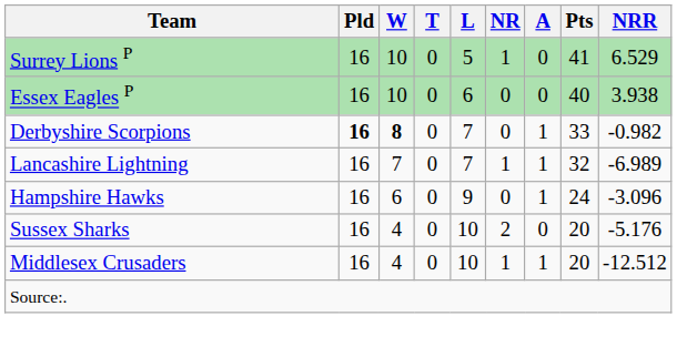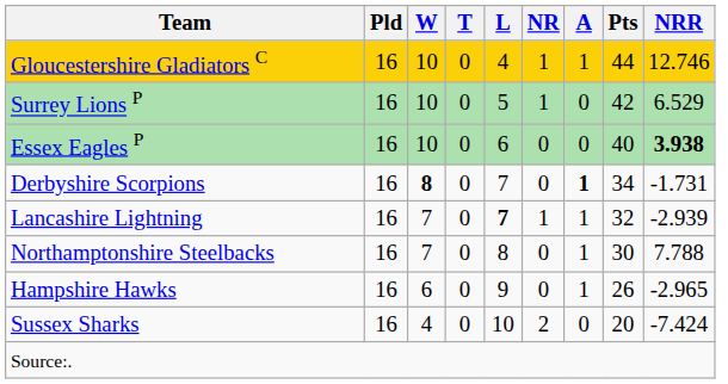 <table class="wikitable" style="text-align:center;">
 <tr>
 <th width=250>Team</th>
 <th width=20 abbr="Played">Pld</th>
 <th width=20 abbr="Won"><a href='#'>W</a></th>
 <th width=20 abbr="Tied"><a href='#'>T</a></th>
 <th width=20 abbr="Lost"><a href='#'>L</a></th>
 <th width=20 abbr="No result"><a href='#'>NR</a></th>
 <th width=20 abbr="Abandoned"><a href='#'>A</a></th>
 <th width=20 abbr="Points">Pts</th>
 <th width=20 abbr="Net Run Rate"><a href='#'>NRR</a></th>
 </tr>
+<tr style="background:#fbd009;">
+<td style="text-align:left;"><a href='#'>Gloucestershire Gladiators</a> <sup>C</sup></td>
+<td>16</td>
+<td>10</td>
+<td>0</td>
+<td>4</td>
+<td>1</td>
+<td>1</td>
+<td>44</td>
+<td>12.746</td>
+</tr>
 <tr style="background:#ace1af;">
 <td style="text-align:left;"><a href='#'>Surrey Lions</a> <sup>P</sup></td>
 <td>16</td>
 <td>10</td>
 <td>0</td>
 <td>5</td>
 <td>1</td>
 <td>0</td>
-<td>41</td>
+<td>42</td>
 <td>6.529</td>
 </tr>
 <tr style="background:#ace1af;">
 <td style="text-align:left;"><a href='#'>Essex Eagles</a> <sup>P</sup></td>
 <td>16</td>
 <td>10</td>
 <td>0</td>
 <td>6</td>
 <td>0</td>
 <td>0</td>
 <td>40</td>
-<td>3.938</td>
+<td><strong>3.938</strong></td>
 </tr>
 <tr style="background:#f9f9f9;">
 <td style="text-align:left;"><a href='#'>Derbyshire Scorpions</a></td>
-<td><strong>16</strong></td>
+<td>16</td>
 <td><strong>8</strong></td>
 <td>0</td>
 <td>7</td>
 <td>0</td>
-<td>1</td>
-<td>33</td>
-<td>-0.982</td>
+<td><strong>1</strong></td>
+<td>34</td>
+<td>-1.731</td>
 </tr>
 <tr style="background:#f9f9f9;">
 <td style="text-align:left;"><a href='#'>Lancashire Lightning</a></td>
 <td>16</td>
 <td>7</td>
 <td>0</td>
-<td>7</td>
+<td><strong>7</strong></td>
 <td>1</td>
 <td>1</td>
 <td>32</td>
-<td>-6.989</td>
+<td>-2.939</td>
+</tr>
+<tr style="background:#f9f9f9;">
+<td style="text-align:left;"><a href='#'>Northamptonshire Steelbacks</a></td>
+<td>16</td>
+<td>7</td>
+<td>0</td>
+<td>8</td>
+<td>0</td>
+<td>1</td>
+<td>30</td>
+<td>7.788</td>
 </tr>
 <tr style="background:#f9f9f9;">
 <td style="text-align:left;"><a href='#'>Hampshire Hawks</a></td>
 <td>16</td>
 <td>6</td>
 <td>0</td>
 <td>9</td>
 <td>0</td>
 <td>1</td>
-<td>24</td>
-<td>-3.096</td>
+<td>26</td>
+<td>-2.965</td>
 </tr>
 <tr style="background:#f9f9f9;">
 <td style="text-align:left;"><a href='#'>Sussex Sharks</a></td>
 <td>16</td>
 <td>4</td>
 <td>0</td>
 <td>10</td>
 <td>2</td>
 <td>0</td>
 <td>20</td>
-<td>-5.176</td>
-</tr>
-<tr style="background:#f9f9f9;">
-<td style="text-align:left;"><a href='#'>Middlesex Crusaders</a></td>
-<td>16</td>
-<td>4</td>
-<td>0</td>
-<td>10</td>
-<td>1</td>
-<td>1</td>
-<td>20</td>
-<td>-12.512</td>
+<td>-7.424</td>
 </tr>
 <tr>
 <td colspan=9 align="left"><small>Source:.</small></td>
 </tr>
 </table>
